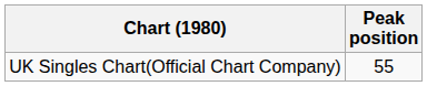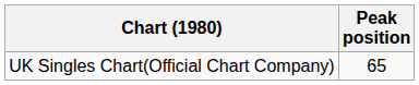 <table class="wikitable">
 <tr>
 <th>Chart (1980)</th>
 <th>Peak<br>position</th>
 </tr>
 <tr>
 <td>UK Singles Chart(Official Chart Company)</td>
-<td style="text-align:center;">55</td>
+<td style="text-align:center;">65</td>
 </tr>
 </table>
